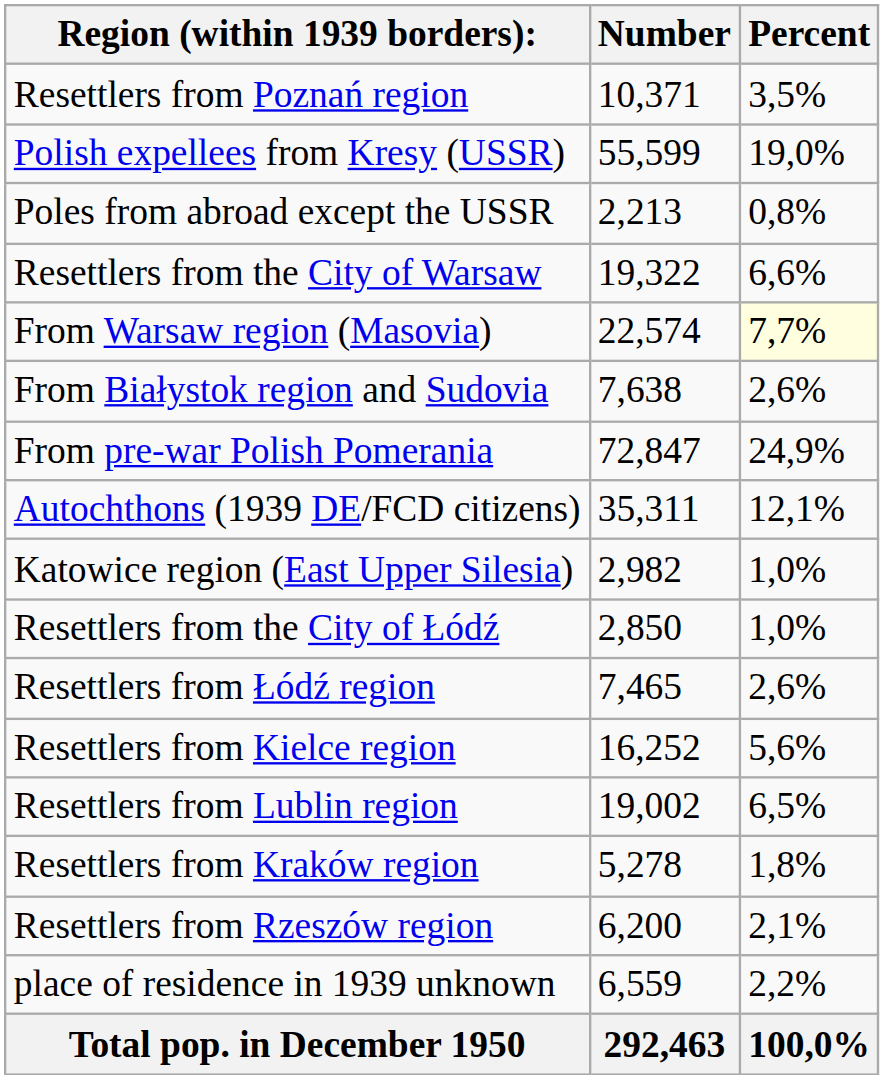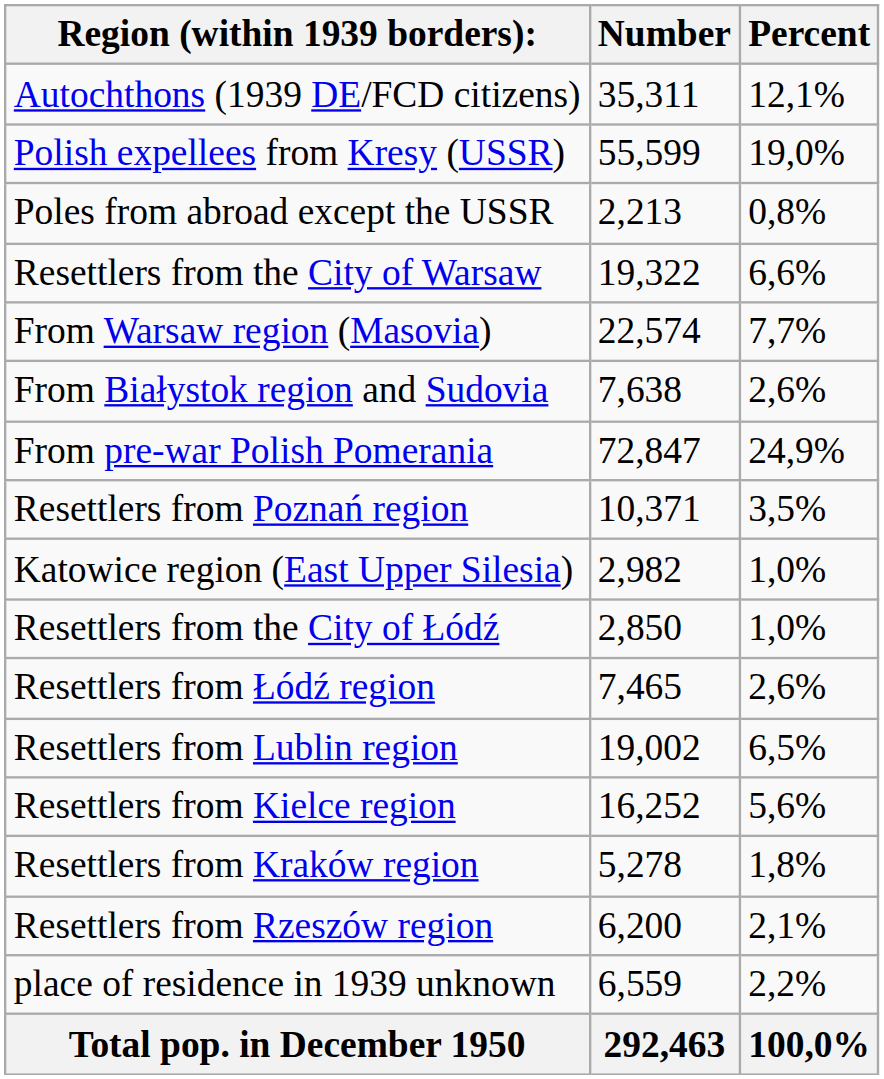 <table class="wikitable sortable">
 <tr>
 <th>Region (within 1939 borders):</th>
 <th>Number</th>
 <th>Percent</th>
 </tr>
 <tr>
-<td>Resettlers from <a href='#'>Poznań region</a></td>
-<td>10,371</td>
-<td>3,5%</td>
+<td><a href='#'>Autochthons</a> (1939 <a href='#'>DE</a>/FCD citizens)</td>
+<td>35,311</td>
+<td>12,1%</td>
 </tr>
 <tr>
 <td><a href='#'>Polish expellees</a> from <a href='#'>Kresy</a> (<a href='#'>USSR</a>)</td>
 <td>55,599</td>
 <td>19,0%</td>
 </tr>
 <tr>
 <td>Poles from abroad except the USSR</td>
 <td>2,213</td>
 <td>0,8%</td>
 </tr>
 <tr>
 <td>Resettlers from the <a href='#'>City of Warsaw</a></td>
 <td>19,322</td>
 <td>6,6%</td>
 </tr>
 <tr>
 <td>From <a href='#'>Warsaw region</a> (<a href='#'>Masovia</a>)</td>
 <td>22,574</td>
-<td style="background: lightyellow;">7,7%</td>
+<td>7,7%</td>
 </tr>
 <tr>
 <td>From <a href='#'>Białystok region</a> and <a href='#'>Sudovia</a></td>
 <td>7,638</td>
 <td>2,6%</td>
 </tr>
 <tr>
 <td>From <a href='#'>pre-war Polish Pomerania</a></td>
 <td>72,847</td>
 <td>24,9%</td>
 </tr>
 <tr>
-<td><a href='#'>Autochthons</a> (1939 <a href='#'>DE</a>/FCD citizens)</td>
-<td>35,311</td>
-<td>12,1%</td>
+<td>Resettlers from <a href='#'>Poznań region</a></td>
+<td>10,371</td>
+<td>3,5%</td>
 </tr>
 <tr>
 <td>Katowice region (<a href='#'>East Upper Silesia</a>)</td>
 <td>2,982</td>
 <td>1,0%</td>
 </tr>
 <tr>
 <td>Resettlers from the <a href='#'>City of Łódź</a></td>
 <td>2,850</td>
 <td>1,0%</td>
 </tr>
 <tr>
 <td>Resettlers from <a href='#'>Łódź region</a></td>
 <td>7,465</td>
 <td>2,6%</td>
 </tr>
 <tr>
+<td>Resettlers from <a href='#'>Lublin region</a></td>
+<td>19,002</td>
+<td>6,5%</td>
+</tr>
+<tr>
 <td>Resettlers from <a href='#'>Kielce region</a></td>
 <td>16,252</td>
 <td>5,6%</td>
-</tr>
-<tr>
-<td>Resettlers from <a href='#'>Lublin region</a></td>
-<td>19,002</td>
-<td>6,5%</td>
 </tr>
 <tr>
 <td>Resettlers from <a href='#'>Kraków region</a></td>
 <td>5,278</td>
 <td>1,8%</td>
 </tr>
 <tr>
 <td>Resettlers from <a href='#'>Rzeszów region</a></td>
 <td>6,200</td>
 <td>2,1%</td>
 </tr>
 <tr>
 <td>place of residence in 1939 unknown</td>
 <td>6,559</td>
 <td>2,2%</td>
 </tr>
 <tr>
 <th>Total pop. in December 1950</th>
 <th><strong>292,463</strong></th>
 <th>100,0%</th>
 </tr>
 </table>
